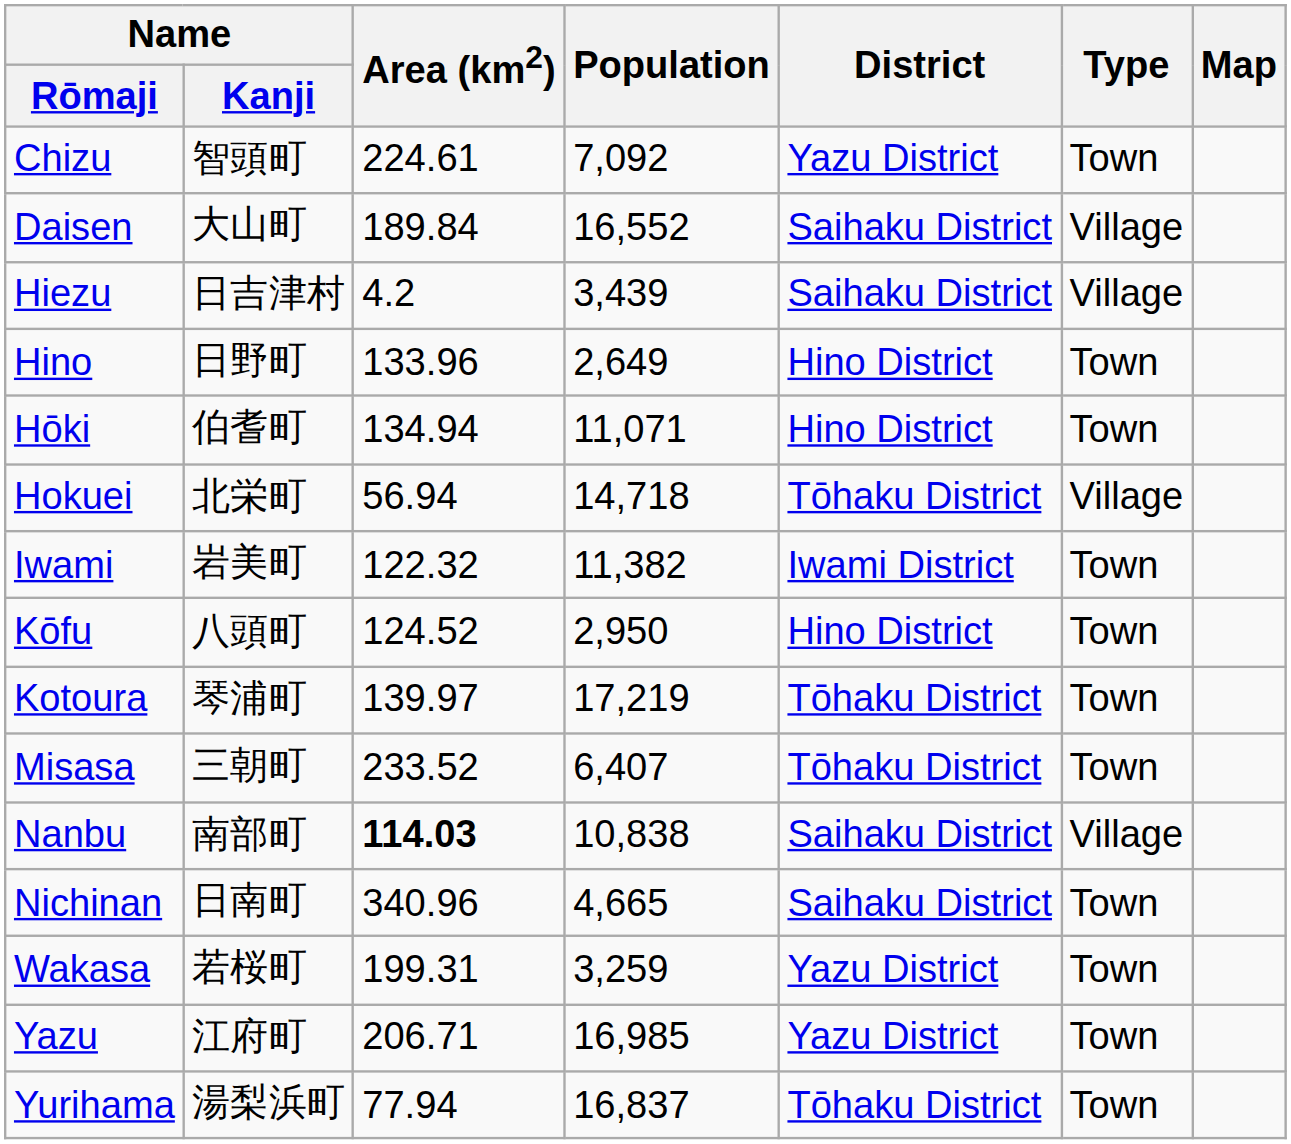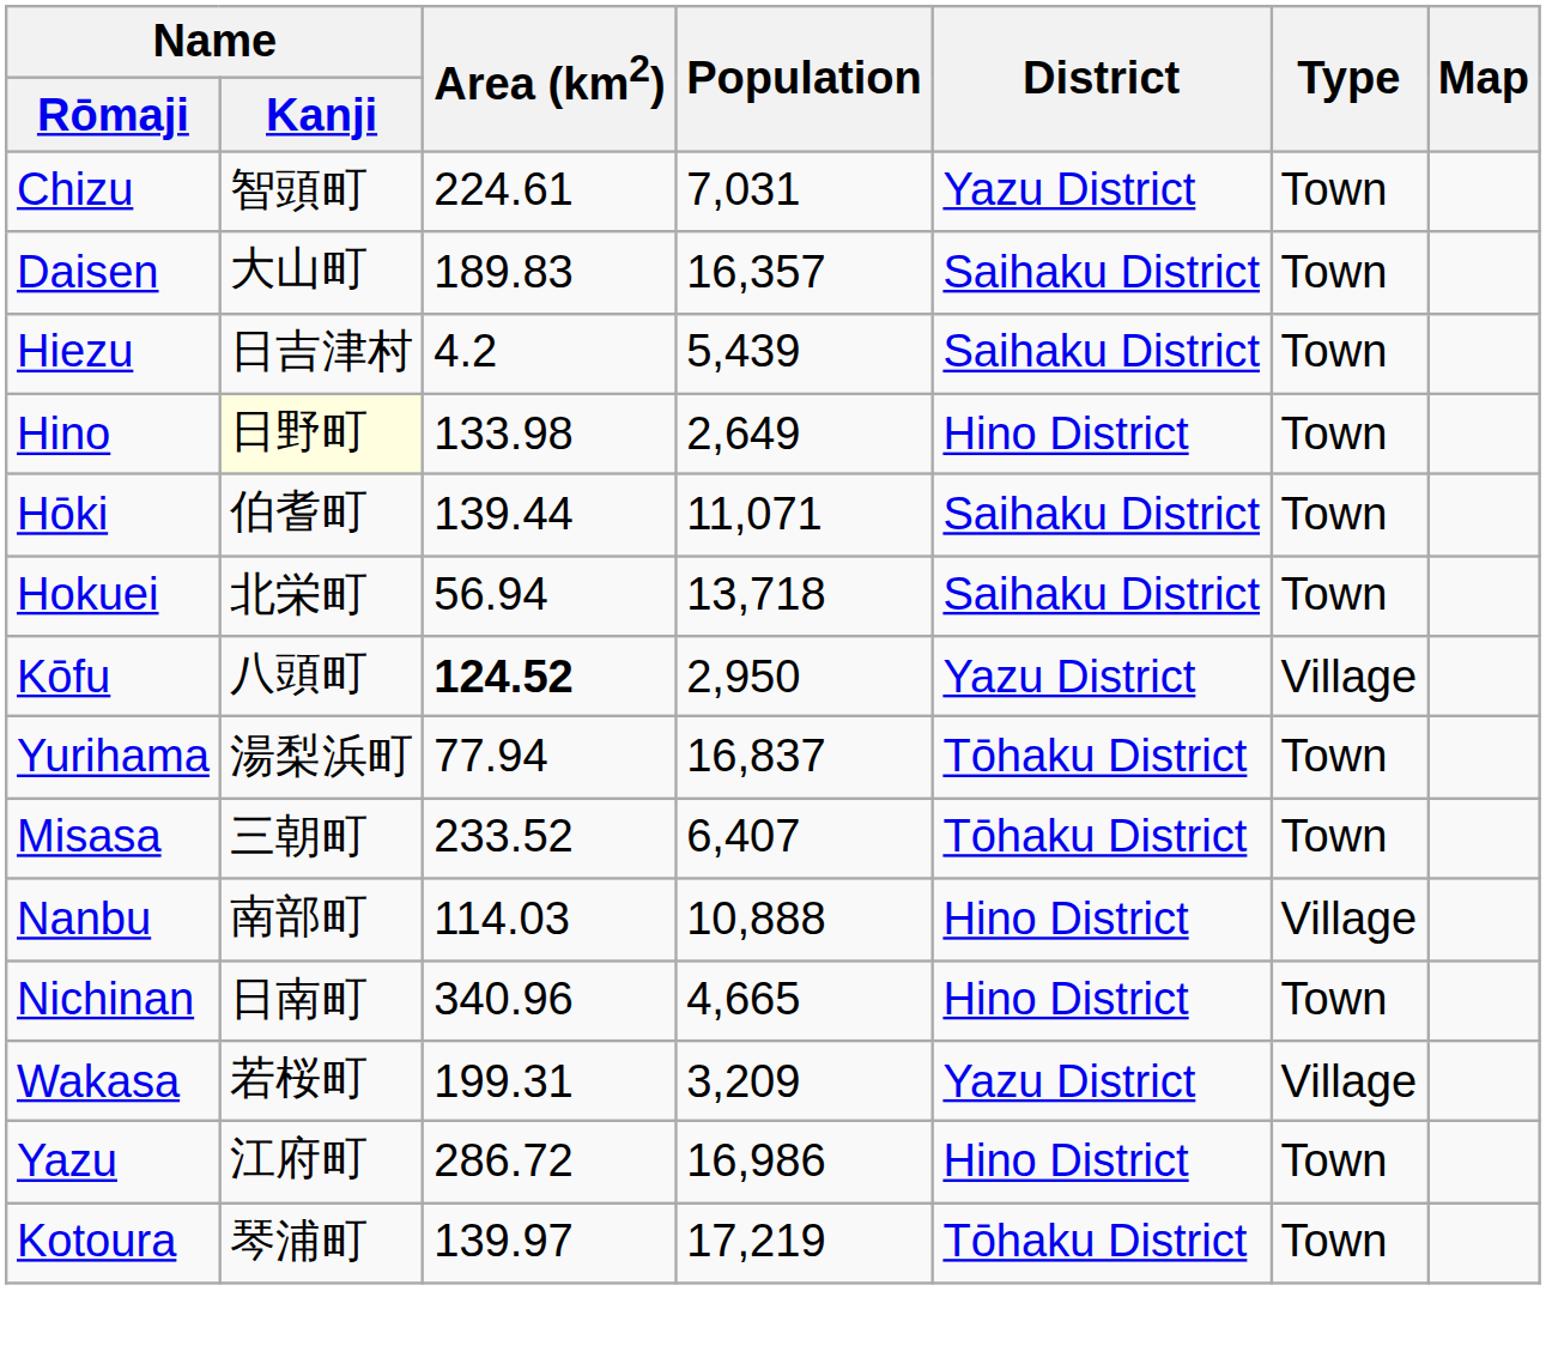 <table class="wikitable sortable">
 <tr>
 <th colspan="2">Name</th>
 <th rowspan="2">Area (km<sup>2</sup>)</th>
 <th rowspan="2">Population</th>
 <th rowspan="2">District</th>
 <th rowspan="2">Type</th>
 <th rowspan="2">Map</th>
 </tr>
 <tr>
 <th><a href='#'>Rōmaji</a></th>
 <th><a href='#'>Kanji</a></th>
 </tr>
 <tr>
 <td><a href='#'>Chizu</a></td>
 <td>智頭町</td>
 <td>224.61</td>
-<td>7,092</td>
+<td>7,031</td>
 <td><a href='#'>Yazu District</a></td>
 <td>Town</td>
 <td></td>
 </tr>
 <tr>
 <td><a href='#'>Daisen</a></td>
 <td>大山町</td>
-<td>189.84</td>
-<td>16,552</td>
+<td>189.83</td>
+<td>16,357</td>
 <td><a href='#'>Saihaku District</a></td>
-<td>Village</td>
+<td>Town</td>
 <td></td>
 </tr>
 <tr>
 <td><a href='#'>Hiezu</a></td>
 <td>日吉津村</td>
 <td>4.2</td>
-<td>3,439</td>
+<td>5,439</td>
 <td><a href='#'>Saihaku District</a></td>
-<td>Village</td>
+<td>Town</td>
 <td></td>
 </tr>
 <tr>
 <td><a href='#'>Hino</a></td>
-<td>日野町</td>
-<td>133.96</td>
+<td style="background: lightyellow;">日野町</td>
+<td>133.98</td>
 <td>2,649</td>
 <td><a href='#'>Hino District</a></td>
 <td>Town</td>
 <td></td>
 </tr>
 <tr>
 <td><a href='#'>Hōki</a></td>
 <td>伯耆町</td>
-<td>134.94</td>
+<td>139.44</td>
 <td>11,071</td>
-<td><a href='#'>Hino District</a></td>
+<td><a href='#'>Saihaku District</a></td>
 <td>Town</td>
 <td></td>
 </tr>
 <tr>
 <td><a href='#'>Hokuei</a></td>
 <td>北栄町</td>
 <td>56.94</td>
-<td>14,718</td>
-<td><a href='#'>Tōhaku District</a></td>
-<td>Village</td>
-<td></td>
-</tr>
-<tr>
-<td><a href='#'>Iwami</a></td>
-<td>岩美町</td>
-<td>122.32</td>
-<td>11,382</td>
-<td><a href='#'>Iwami District</a></td>
+<td>13,718</td>
+<td><a href='#'>Saihaku District</a></td>
 <td>Town</td>
 <td></td>
 </tr>
 <tr>
 <td><a href='#'>Kōfu</a></td>
 <td>八頭町</td>
-<td>124.52</td>
+<td><strong>124.52</strong></td>
 <td>2,950</td>
-<td><a href='#'>Hino District</a></td>
-<td>Town</td>
+<td><a href='#'>Yazu District</a></td>
+<td>Village</td>
 <td></td>
 </tr>
 <tr>
-<td><a href='#'>Kotoura</a></td>
-<td>琴浦町</td>
-<td>139.97</td>
-<td>17,219</td>
+<td><a href='#'>Yurihama</a></td>
+<td>湯梨浜町</td>
+<td>77.94</td>
+<td>16,837</td>
 <td><a href='#'>Tōhaku District</a></td>
 <td>Town</td>
 <td></td>
 </tr>
 <tr>
 <td><a href='#'>Misasa</a></td>
 <td>三朝町</td>
 <td>233.52</td>
 <td>6,407</td>
 <td><a href='#'>Tōhaku District</a></td>
 <td>Town</td>
 <td></td>
 </tr>
 <tr>
 <td><a href='#'>Nanbu</a></td>
 <td>南部町</td>
-<td><strong>114.03</strong></td>
-<td>10,838</td>
-<td><a href='#'>Saihaku District</a></td>
+<td>114.03</td>
+<td>10,888</td>
+<td><a href='#'>Hino District</a></td>
 <td>Village</td>
 <td></td>
 </tr>
 <tr>
 <td><a href='#'>Nichinan</a></td>
 <td>日南町</td>
 <td>340.96</td>
 <td>4,665</td>
-<td><a href='#'>Saihaku District</a></td>
+<td><a href='#'>Hino District</a></td>
 <td>Town</td>
 <td></td>
 </tr>
 <tr>
 <td><a href='#'>Wakasa</a></td>
 <td>若桜町</td>
 <td>199.31</td>
-<td>3,259</td>
+<td>3,209</td>
 <td><a href='#'>Yazu District</a></td>
-<td>Town</td>
+<td>Village</td>
 <td></td>
 </tr>
 <tr>
 <td><a href='#'>Yazu</a></td>
 <td>江府町</td>
-<td>206.71</td>
-<td>16,985</td>
-<td><a href='#'>Yazu District</a></td>
+<td>286.72</td>
+<td>16,986</td>
+<td><a href='#'>Hino District</a></td>
 <td>Town</td>
 <td></td>
 </tr>
 <tr>
-<td><a href='#'>Yurihama</a></td>
-<td>湯梨浜町</td>
-<td>77.94</td>
-<td>16,837</td>
+<td><a href='#'>Kotoura</a></td>
+<td>琴浦町</td>
+<td>139.97</td>
+<td>17,219</td>
 <td><a href='#'>Tōhaku District</a></td>
 <td>Town</td>
 <td></td>
 </tr>
 </table>
